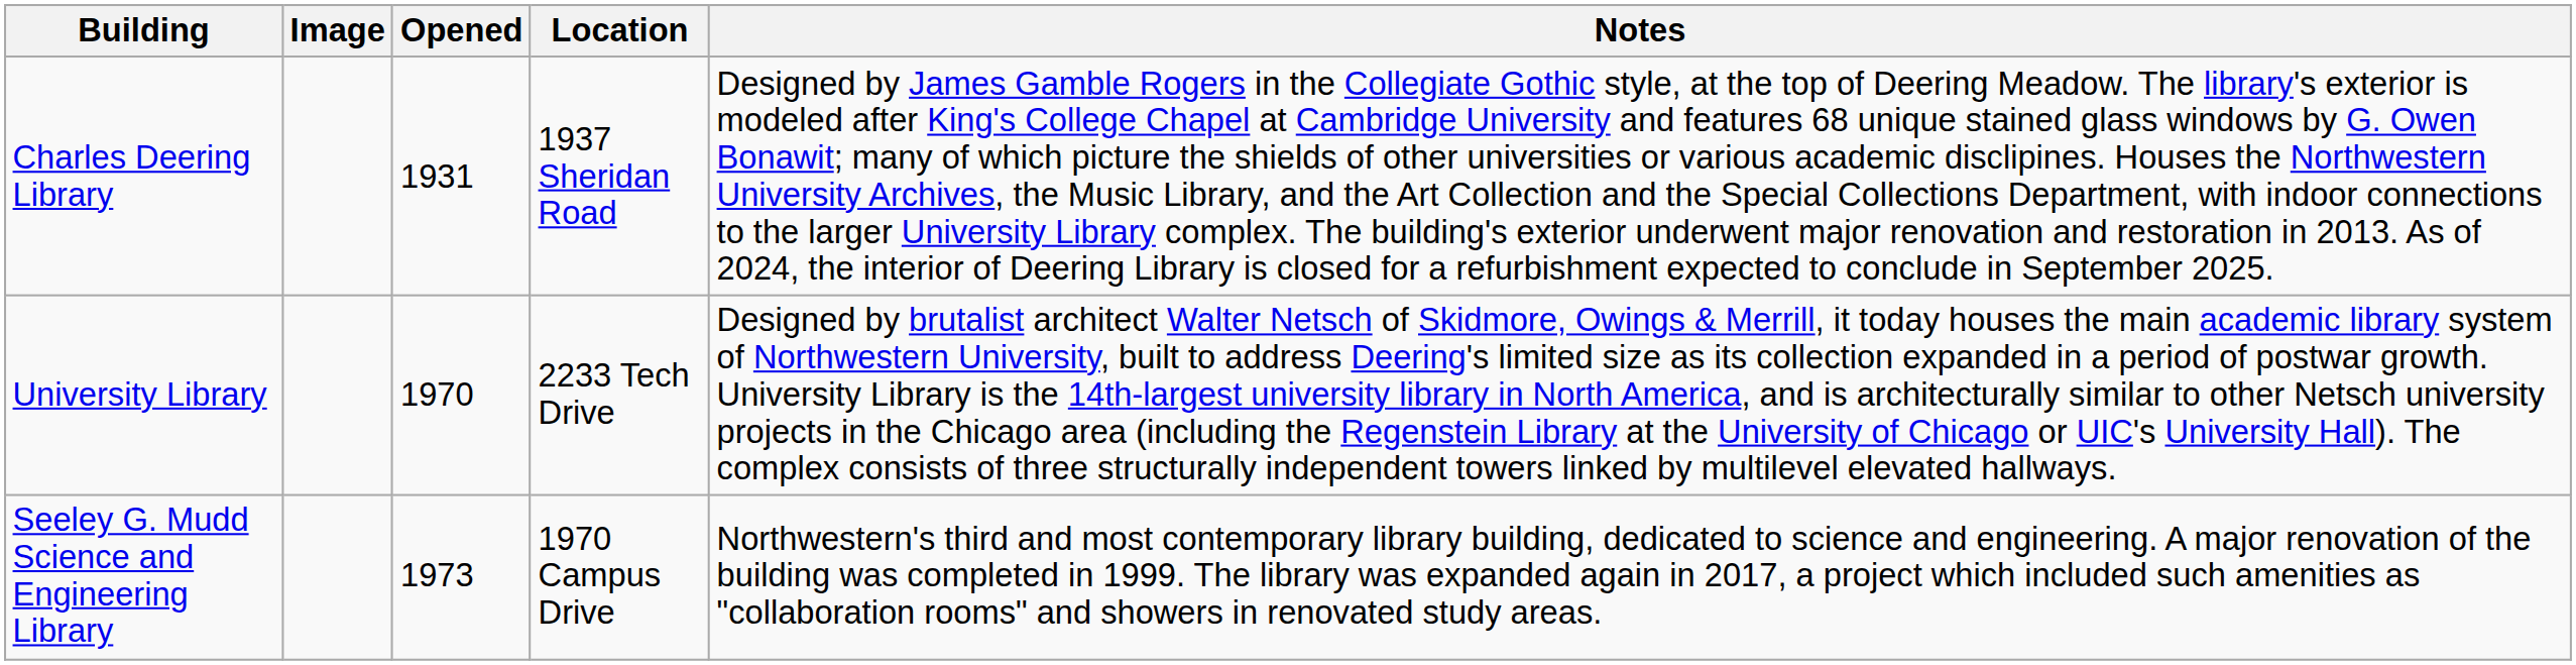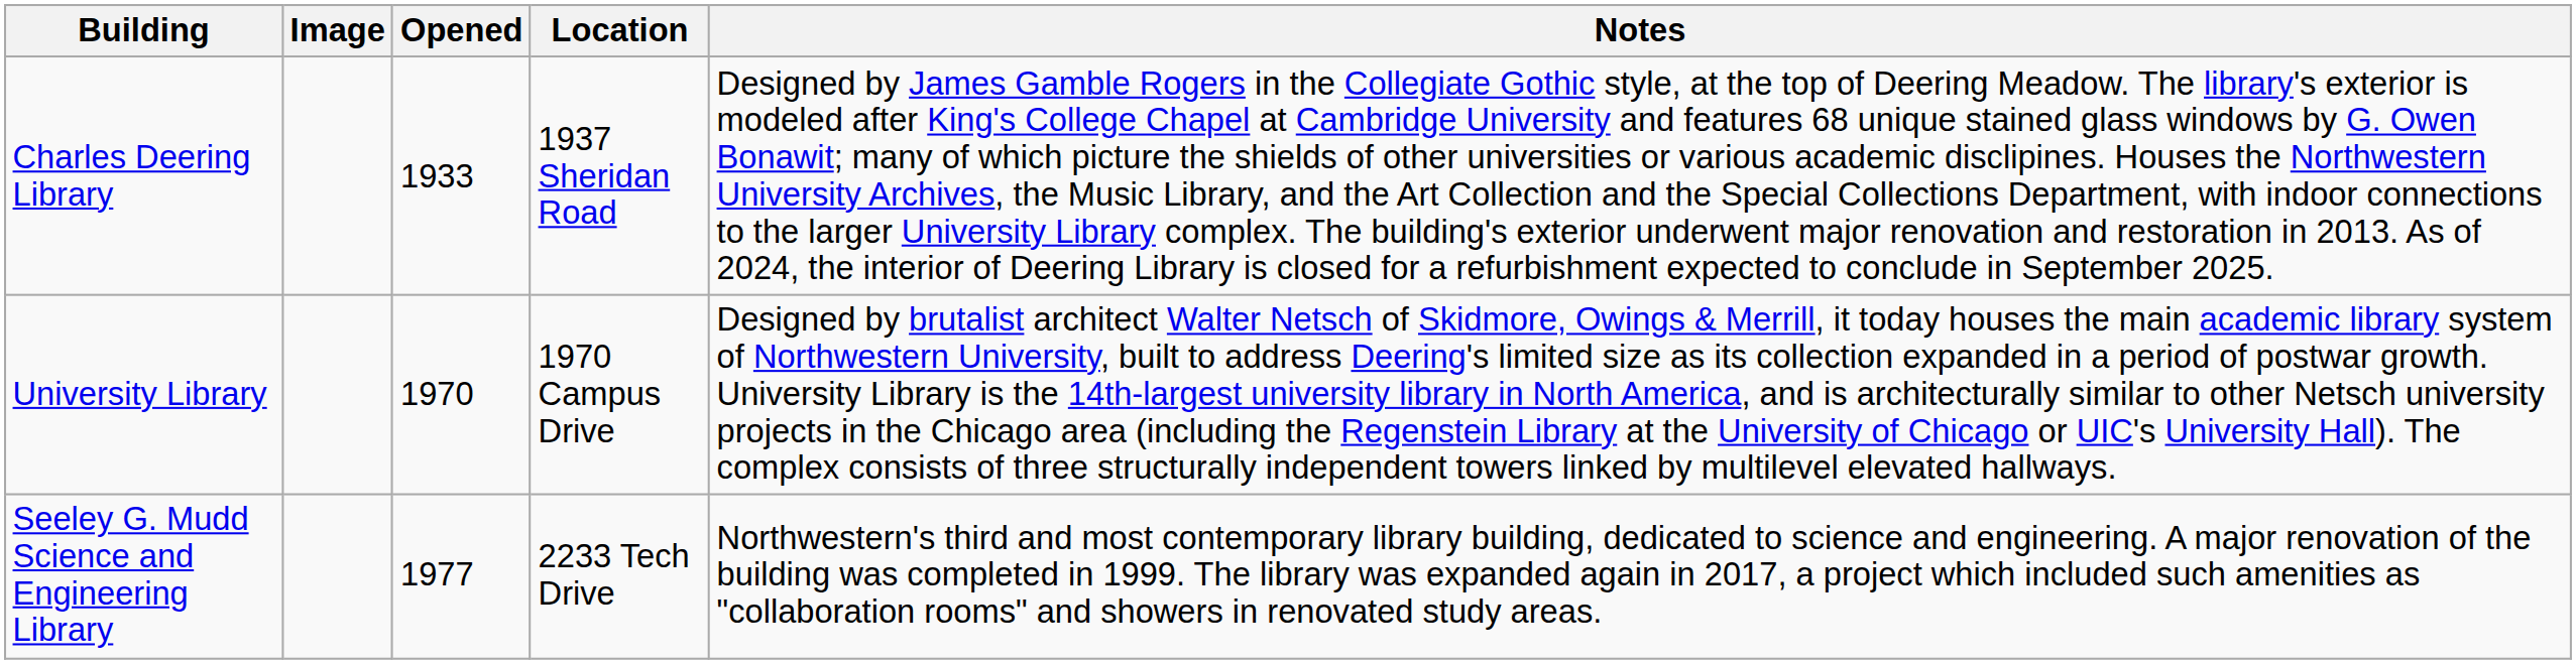 <table class="wikitable">
 <tr>
 <th>Building</th>
 <th>Image</th>
 <th>Opened</th>
 <th>Location</th>
 <th>Notes</th>
 </tr>
 <tr>
 <td><a href='#'>Charles Deering Library</a></td>
 <td></td>
-<td>1931</td>
+<td>1933</td>
 <td>1937 <a href='#'>Sheridan Road</a></td>
 <td>Designed by <a href='#'>James Gamble Rogers</a> in the <a href='#'>Collegiate Gothic</a> style, at the top of Deering Meadow. The <a href='#'>library</a>'s exterior is modeled after <a href='#'>King's College Chapel</a> at <a href='#'>Cambridge University</a> and features 68 unique stained glass windows by <a href='#'>G. Owen Bonawit</a>; many of which picture the shields of other universities or various academic disclipines. Houses the <a href='#'>Northwestern University Archives</a>, the Music Library, and the Art Collection and the Special Collections Department, with indoor connections to the larger <a href='#'>University Library</a> complex. The building's exterior underwent major renovation and restoration in 2013. As of 2024, the interior of Deering Library is closed for a refurbishment expected to conclude in September 2025.</td>
 </tr>
 <tr>
 <td><a href='#'>University Library</a></td>
 <td></td>
 <td>1970</td>
-<td>2233 Tech Drive</td>
+<td>1970 Campus Drive</td>
 <td>Designed by <a href='#'>brutalist</a> architect <a href='#'>Walter Netsch</a> of <a href='#'>Skidmore, Owings & Merrill</a>, it today houses the main <a href='#'>academic library</a> system of <a href='#'>Northwestern University</a>, built to address <a href='#'>Deering</a>'s limited size as its collection expanded in a period of postwar growth. University Library is the <a href='#'>14th-largest university library in North America</a>, and is architecturally similar to other Netsch university projects in the Chicago area (including the <a href='#'>Regenstein Library</a> at the <a href='#'>University of Chicago</a> or <a href='#'>UIC</a>'s <a href='#'>University Hall</a>). The complex consists of three structurally independent towers linked by multilevel elevated hallways.</td>
 </tr>
 <tr>
 <td><a href='#'>Seeley G. Mudd Science and Engineering Library</a></td>
 <td></td>
-<td>1973</td>
-<td>1970 Campus Drive</td>
+<td>1977</td>
+<td>2233 Tech Drive</td>
 <td>Northwestern's third and most contemporary library building, dedicated to science and engineering. A major renovation of the building was completed in 1999. The library was expanded again in 2017, a project which included such amenities as "collaboration rooms" and showers in renovated study areas.</td>
 </tr>
 </table>
